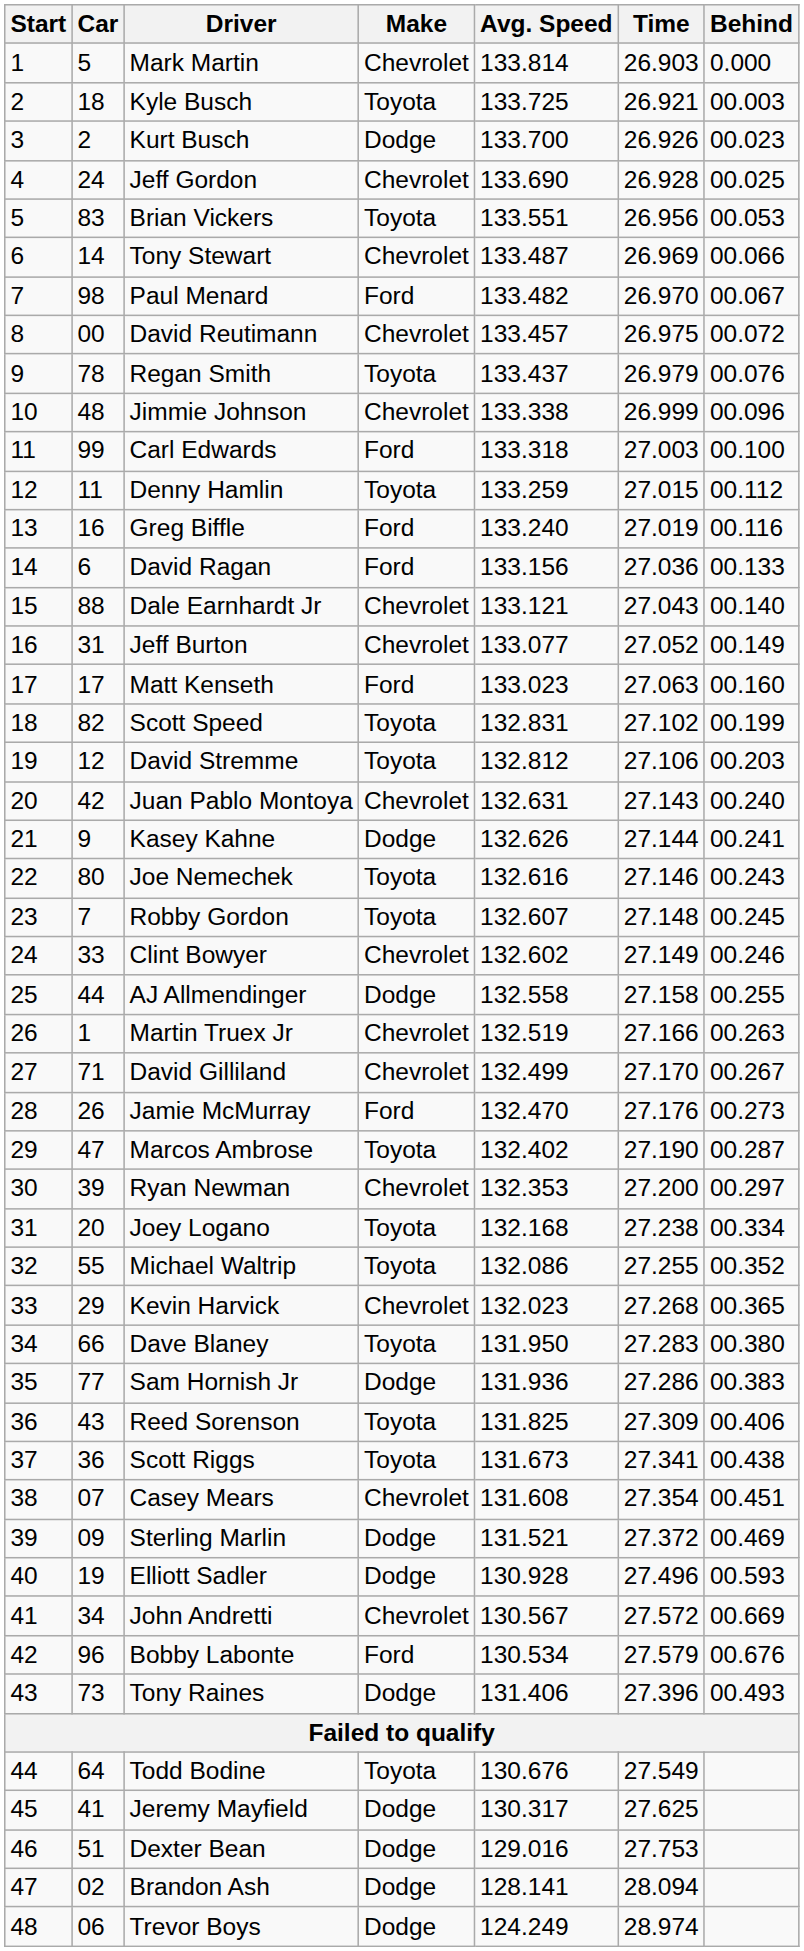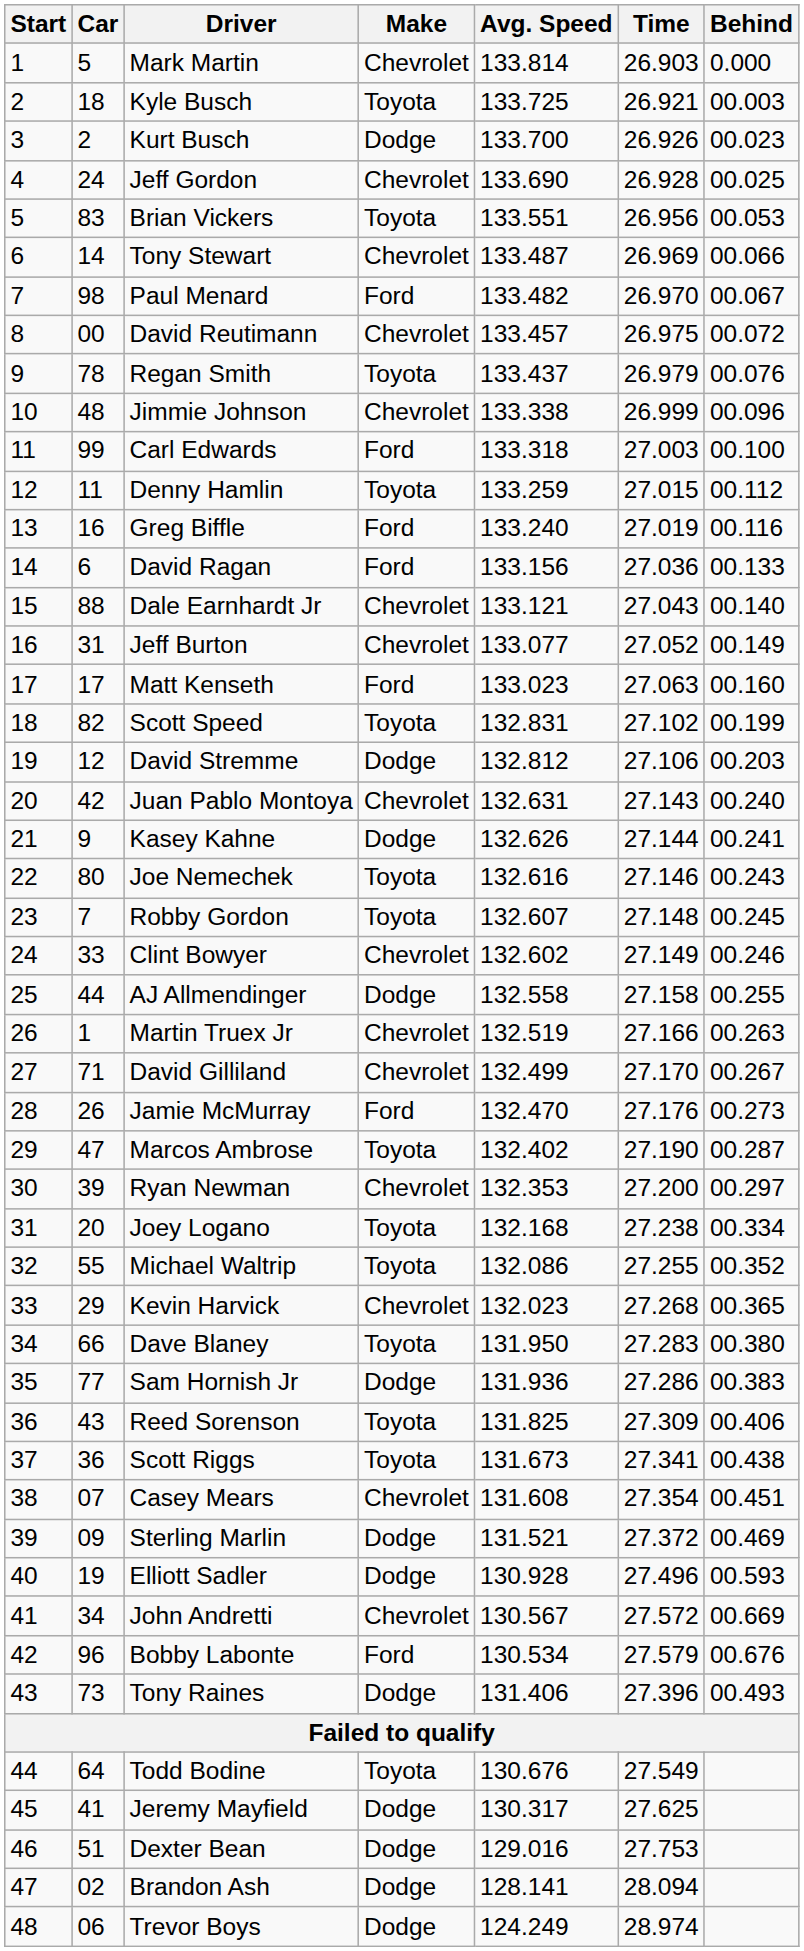 <table class="wikitable">
 <tr>
 <th colspan="1" rowspan="1">Start</th>
 <th colspan="1" rowspan="1">Car</th>
 <th colspan="1" rowspan="1"><abbr>Driver</abbr></th>
 <th colspan="1" rowspan="1"><abbr>Make</abbr></th>
 <th colspan="1" rowspan="1">Avg. Speed</th>
 <th colspan="1" rowspan="1"><abbr>Time</abbr></th>
 <th colspan="1" rowspan="1">Behind</th>
 </tr>
 <tr>
 <td>1</td>
 <td>5</td>
 <td>Mark Martin</td>
 <td>Chevrolet</td>
 <td>133.814</td>
 <td>26.903</td>
 <td>0.000</td>
 </tr>
 <tr>
 <td>2</td>
 <td>18</td>
 <td>Kyle Busch</td>
 <td>Toyota</td>
 <td>133.725</td>
 <td>26.921</td>
 <td>00.003</td>
 </tr>
 <tr>
 <td>3</td>
 <td>2</td>
 <td>Kurt Busch</td>
 <td>Dodge</td>
 <td>133.700</td>
 <td>26.926</td>
 <td>00.023</td>
 </tr>
 <tr>
 <td>4</td>
 <td>24</td>
 <td>Jeff Gordon</td>
 <td>Chevrolet</td>
 <td>133.690</td>
 <td>26.928</td>
 <td>00.025</td>
 </tr>
 <tr>
 <td>5</td>
 <td>83</td>
 <td>Brian Vickers</td>
 <td>Toyota</td>
 <td>133.551</td>
 <td>26.956</td>
 <td>00.053</td>
 </tr>
 <tr>
 <td>6</td>
 <td>14</td>
 <td>Tony Stewart</td>
 <td>Chevrolet</td>
 <td>133.487</td>
 <td>26.969</td>
 <td>00.066</td>
 </tr>
 <tr>
 <td>7</td>
 <td>98</td>
 <td>Paul Menard</td>
 <td>Ford</td>
 <td>133.482</td>
 <td>26.970</td>
 <td>00.067</td>
 </tr>
 <tr>
 <td>8</td>
 <td>00</td>
 <td>David Reutimann</td>
 <td>Chevrolet</td>
 <td>133.457</td>
 <td>26.975</td>
 <td>00.072</td>
 </tr>
 <tr>
 <td>9</td>
 <td>78</td>
 <td>Regan Smith</td>
 <td>Toyota</td>
 <td>133.437</td>
 <td>26.979</td>
 <td>00.076</td>
 </tr>
 <tr>
 <td>10</td>
 <td>48</td>
 <td>Jimmie Johnson</td>
 <td>Chevrolet</td>
 <td>133.338</td>
 <td>26.999</td>
 <td>00.096</td>
 </tr>
 <tr>
 <td>11</td>
 <td>99</td>
 <td>Carl Edwards</td>
 <td>Ford</td>
 <td>133.318</td>
 <td>27.003</td>
 <td>00.100</td>
 </tr>
 <tr>
 <td>12</td>
 <td>11</td>
 <td>Denny Hamlin</td>
 <td>Toyota</td>
 <td>133.259</td>
 <td>27.015</td>
 <td>00.112</td>
 </tr>
 <tr>
 <td>13</td>
 <td>16</td>
 <td>Greg Biffle</td>
 <td>Ford</td>
 <td>133.240</td>
 <td>27.019</td>
 <td>00.116</td>
 </tr>
 <tr>
 <td>14</td>
 <td>6</td>
 <td>David Ragan</td>
 <td>Ford</td>
 <td>133.156</td>
 <td>27.036</td>
 <td>00.133</td>
 </tr>
 <tr>
 <td>15</td>
 <td>88</td>
 <td>Dale Earnhardt Jr</td>
 <td>Chevrolet</td>
 <td>133.121</td>
 <td>27.043</td>
 <td>00.140</td>
 </tr>
 <tr>
 <td>16</td>
 <td>31</td>
 <td>Jeff Burton</td>
 <td>Chevrolet</td>
 <td>133.077</td>
 <td>27.052</td>
 <td>00.149</td>
 </tr>
 <tr>
 <td>17</td>
 <td>17</td>
 <td>Matt Kenseth</td>
 <td>Ford</td>
 <td>133.023</td>
 <td>27.063</td>
 <td>00.160</td>
 </tr>
 <tr>
 <td>18</td>
 <td>82</td>
 <td>Scott Speed</td>
 <td>Toyota</td>
 <td>132.831</td>
 <td>27.102</td>
 <td>00.199</td>
 </tr>
 <tr>
 <td>19</td>
 <td>12</td>
 <td>David Stremme</td>
-<td>Toyota</td>
+<td>Dodge</td>
 <td>132.812</td>
 <td>27.106</td>
 <td>00.203</td>
 </tr>
 <tr>
 <td>20</td>
 <td>42</td>
 <td>Juan Pablo Montoya</td>
 <td>Chevrolet</td>
 <td>132.631</td>
 <td>27.143</td>
 <td>00.240</td>
 </tr>
 <tr>
 <td>21</td>
 <td>9</td>
 <td>Kasey Kahne</td>
 <td>Dodge</td>
 <td>132.626</td>
 <td>27.144</td>
 <td>00.241</td>
 </tr>
 <tr>
 <td>22</td>
 <td>80</td>
 <td>Joe Nemechek</td>
 <td>Toyota</td>
 <td>132.616</td>
 <td>27.146</td>
 <td>00.243</td>
 </tr>
 <tr>
 <td>23</td>
 <td>7</td>
 <td>Robby Gordon</td>
 <td>Toyota</td>
 <td>132.607</td>
 <td>27.148</td>
 <td>00.245</td>
 </tr>
 <tr>
 <td>24</td>
 <td>33</td>
 <td>Clint Bowyer</td>
 <td>Chevrolet</td>
 <td>132.602</td>
 <td>27.149</td>
 <td>00.246</td>
 </tr>
 <tr>
 <td>25</td>
 <td>44</td>
 <td>AJ Allmendinger</td>
 <td>Dodge</td>
 <td>132.558</td>
 <td>27.158</td>
 <td>00.255</td>
 </tr>
 <tr>
 <td>26</td>
 <td>1</td>
 <td>Martin Truex Jr</td>
 <td>Chevrolet</td>
 <td>132.519</td>
 <td>27.166</td>
 <td>00.263</td>
 </tr>
 <tr>
 <td>27</td>
 <td>71</td>
 <td>David Gilliland</td>
 <td>Chevrolet</td>
 <td>132.499</td>
 <td>27.170</td>
 <td>00.267</td>
 </tr>
 <tr>
 <td>28</td>
 <td>26</td>
 <td>Jamie McMurray</td>
 <td>Ford</td>
 <td>132.470</td>
 <td>27.176</td>
 <td>00.273</td>
 </tr>
 <tr>
 <td>29</td>
 <td>47</td>
 <td>Marcos Ambrose</td>
 <td>Toyota</td>
 <td>132.402</td>
 <td>27.190</td>
 <td>00.287</td>
 </tr>
 <tr>
 <td>30</td>
 <td>39</td>
 <td>Ryan Newman</td>
 <td>Chevrolet</td>
 <td>132.353</td>
 <td>27.200</td>
 <td>00.297</td>
 </tr>
 <tr>
 <td>31</td>
 <td>20</td>
 <td>Joey Logano</td>
 <td>Toyota</td>
 <td>132.168</td>
 <td>27.238</td>
 <td>00.334</td>
 </tr>
 <tr>
 <td>32</td>
 <td>55</td>
 <td>Michael Waltrip</td>
 <td>Toyota</td>
 <td>132.086</td>
 <td>27.255</td>
 <td>00.352</td>
 </tr>
 <tr>
 <td>33</td>
 <td>29</td>
 <td>Kevin Harvick</td>
 <td>Chevrolet</td>
 <td>132.023</td>
 <td>27.268</td>
 <td>00.365</td>
 </tr>
 <tr>
 <td>34</td>
 <td>66</td>
 <td>Dave Blaney</td>
 <td>Toyota</td>
 <td>131.950</td>
 <td>27.283</td>
 <td>00.380</td>
 </tr>
 <tr>
 <td>35</td>
 <td>77</td>
 <td>Sam Hornish Jr</td>
 <td>Dodge</td>
 <td>131.936</td>
 <td>27.286</td>
 <td>00.383</td>
 </tr>
 <tr>
 <td>36</td>
 <td>43</td>
 <td>Reed Sorenson</td>
 <td>Toyota</td>
 <td>131.825</td>
 <td>27.309</td>
 <td>00.406</td>
 </tr>
 <tr>
 <td>37</td>
 <td>36</td>
 <td>Scott Riggs</td>
 <td>Toyota</td>
 <td>131.673</td>
 <td>27.341</td>
 <td>00.438</td>
 </tr>
 <tr>
 <td>38</td>
 <td>07</td>
 <td>Casey Mears</td>
 <td>Chevrolet</td>
 <td>131.608</td>
 <td>27.354</td>
 <td>00.451</td>
 </tr>
 <tr>
 <td>39</td>
 <td>09</td>
 <td>Sterling Marlin</td>
 <td>Dodge</td>
 <td>131.521</td>
 <td>27.372</td>
 <td>00.469</td>
 </tr>
 <tr>
 <td>40</td>
 <td>19</td>
 <td>Elliott Sadler</td>
 <td>Dodge</td>
 <td>130.928</td>
 <td>27.496</td>
 <td>00.593</td>
 </tr>
 <tr>
 <td>41</td>
 <td>34</td>
 <td>John Andretti</td>
 <td>Chevrolet</td>
 <td>130.567</td>
 <td>27.572</td>
 <td>00.669</td>
 </tr>
 <tr>
 <td>42</td>
 <td>96</td>
 <td>Bobby Labonte</td>
 <td>Ford</td>
 <td>130.534</td>
 <td>27.579</td>
 <td>00.676</td>
 </tr>
 <tr>
 <td>43</td>
 <td>73</td>
 <td>Tony Raines</td>
 <td>Dodge</td>
 <td>131.406</td>
 <td>27.396</td>
 <td>00.493</td>
 </tr>
 <tr>
 <th colspan="7">Failed to qualify</th>
 </tr>
 <tr>
 <td>44</td>
 <td>64</td>
 <td>Todd Bodine</td>
 <td>Toyota</td>
 <td>130.676</td>
 <td>27.549</td>
 <td></td>
 </tr>
 <tr>
 <td>45</td>
 <td>41</td>
 <td>Jeremy Mayfield</td>
 <td>Dodge</td>
 <td>130.317</td>
 <td>27.625</td>
 <td></td>
 </tr>
 <tr>
 <td>46</td>
 <td>51</td>
 <td>Dexter Bean</td>
 <td>Dodge</td>
 <td>129.016</td>
 <td>27.753</td>
 <td></td>
 </tr>
 <tr>
 <td>47</td>
 <td>02</td>
 <td>Brandon Ash</td>
 <td>Dodge</td>
 <td>128.141</td>
 <td>28.094</td>
 <td></td>
 </tr>
 <tr>
 <td>48</td>
 <td>06</td>
 <td>Trevor Boys</td>
 <td>Dodge</td>
 <td>124.249</td>
 <td>28.974</td>
 <td></td>
 </tr>
 </table>
